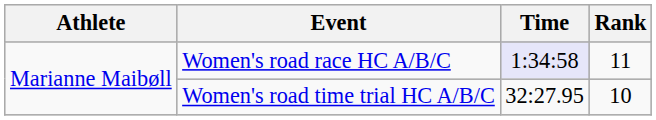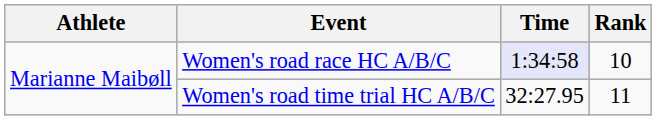 <table class=wikitable style="font-size:90%">
 <tr>
 <th>Athlete</th>
 <th>Event</th>
 <th>Time</th>
 <th>Rank</th>
 </tr>
 <tr>
 <td rowspan="2"><a href='#'>Marianne Maibøll</a></td>
 <td><a href='#'>Women's road race HC A/B/C</a></td>
 <td style="background: lavender; text-align:center;">1:34:58</td>
-<td style="text-align:center;">11</td>
+<td style="text-align:center;">10</td>
 </tr>
 <tr>
 <td><a href='#'>Women's road time trial HC A/B/C</a></td>
 <td style="text-align:center;">32:27.95</td>
-<td style="text-align:center;">10</td>
+<td style="text-align:center;">11</td>
 </tr>
 </table>
